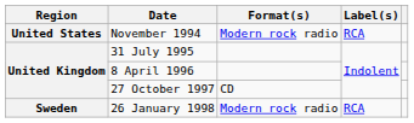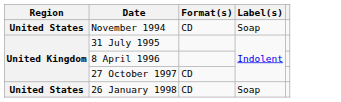 <table class="wikitable plainrowheaders">
 <tr>
 <th scope="col">Region</th>
 <th scope="col">Date</th>
 <th scope="col">Format(s)</th>
 <th scope="col">Label(s)</th>
 <th scope="col"></th>
 </tr>
 <tr>
 <th scope="row">United States</th>
 <td>November 1994</td>
-<td><a href='#'>Modern rock</a> radio</td>
-<td><a href='#'>RCA</a></td>
+<td>CD</td>
+<td>Soap</td>
 <td></td>
 </tr>
 <tr>
 <th scope="row" rowspan="3">United Kingdom</th>
 <td>31 July 1995</td>
 <td></td>
 <td rowspan="3"><a href='#'>Indolent</a></td>
 <td></td>
 </tr>
 <tr>
 <td>8 April 1996</td>
 <td></td>
 <td></td>
 </tr>
 <tr>
 <td>27 October 1997</td>
 <td>CD</td>
 <td></td>
 </tr>
 <tr>
-<th scope="row">Sweden</th>
+<th scope="row">United States</th>
 <td>26 January 1998</td>
-<td><a href='#'>Modern rock</a> radio</td>
-<td><a href='#'>RCA</a></td>
+<td>CD</td>
+<td>Soap</td>
 <td></td>
 </tr>
 </table>
